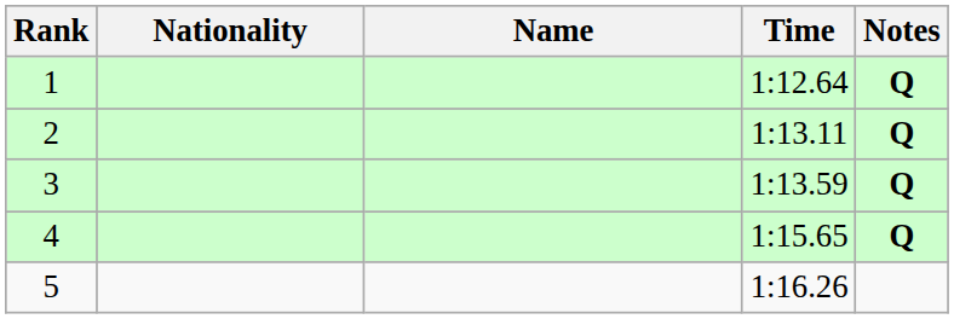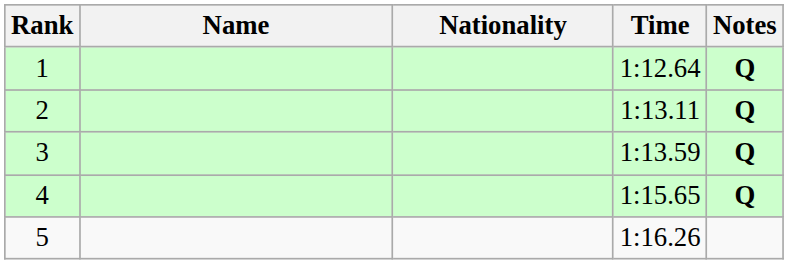 <table class="wikitable sortable" style="text-align:center">
 <tr>
 <th>Rank</th>
+<th style="width:180px">Name</th>
 <th style="width:125px">Nationality</th>
-<th style="width:180px">Name</th>
 <th>Time</th>
 <th>Notes</th>
 </tr>
 <tr style="background:#cfc;">
 <td>1</td>
 <td style="text-align:left;"></td>
 <td style="text-align:left;"></td>
 <td>1:12.64</td>
 <td><strong>Q</strong></td>
 </tr>
 <tr style="background:#cfc;">
 <td>2</td>
 <td style="text-align:left;"></td>
 <td style="text-align:left;"></td>
 <td>1:13.11</td>
 <td><strong>Q</strong></td>
 </tr>
 <tr style="background:#cfc;">
 <td>3</td>
 <td style="text-align:left;"></td>
 <td style="text-align:left;"></td>
 <td>1:13.59</td>
 <td><strong>Q</strong></td>
 </tr>
 <tr style="background:#cfc;">
 <td>4</td>
 <td style="text-align:left;"></td>
 <td style="text-align:left;"></td>
 <td>1:15.65</td>
 <td><strong>Q</strong></td>
 </tr>
 <tr>
 <td>5</td>
 <td style="text-align:left;"></td>
 <td style="text-align:left;"></td>
 <td>1:16.26</td>
 <td></td>
 </tr>
 </table>
